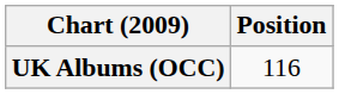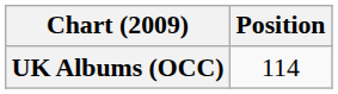 <table class="wikitable plainrowheaders" style="text-align:center">
 <tr>
 <th scope="col">Chart (2009)</th>
 <th scope="col">Position</th>
 </tr>
 <tr>
 <th scope="row">UK Albums (OCC)</th>
-<td>116</td>
+<td>114</td>
 </tr>
 </table>
